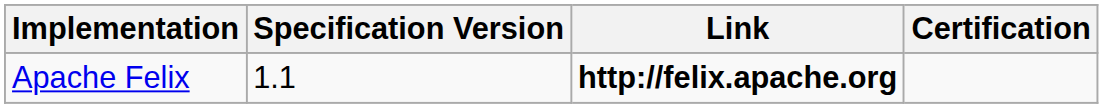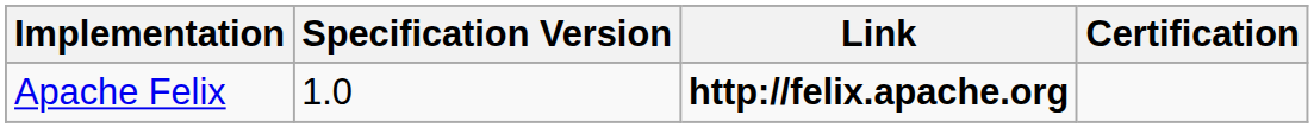 <table class="wikitable sortable">
 <tr>
 <th>Implementation</th>
 <th>Specification Version</th>
 <th>Link</th>
 <th>Certification</th>
 </tr>
 <tr>
 <td><a href='#'>Apache Felix</a></td>
-<td>1.1</td>
+<td>1.0</td>
 <td><strong>http://felix.apache.org</strong></td>
 <td></td>
 </tr>
 </table>
